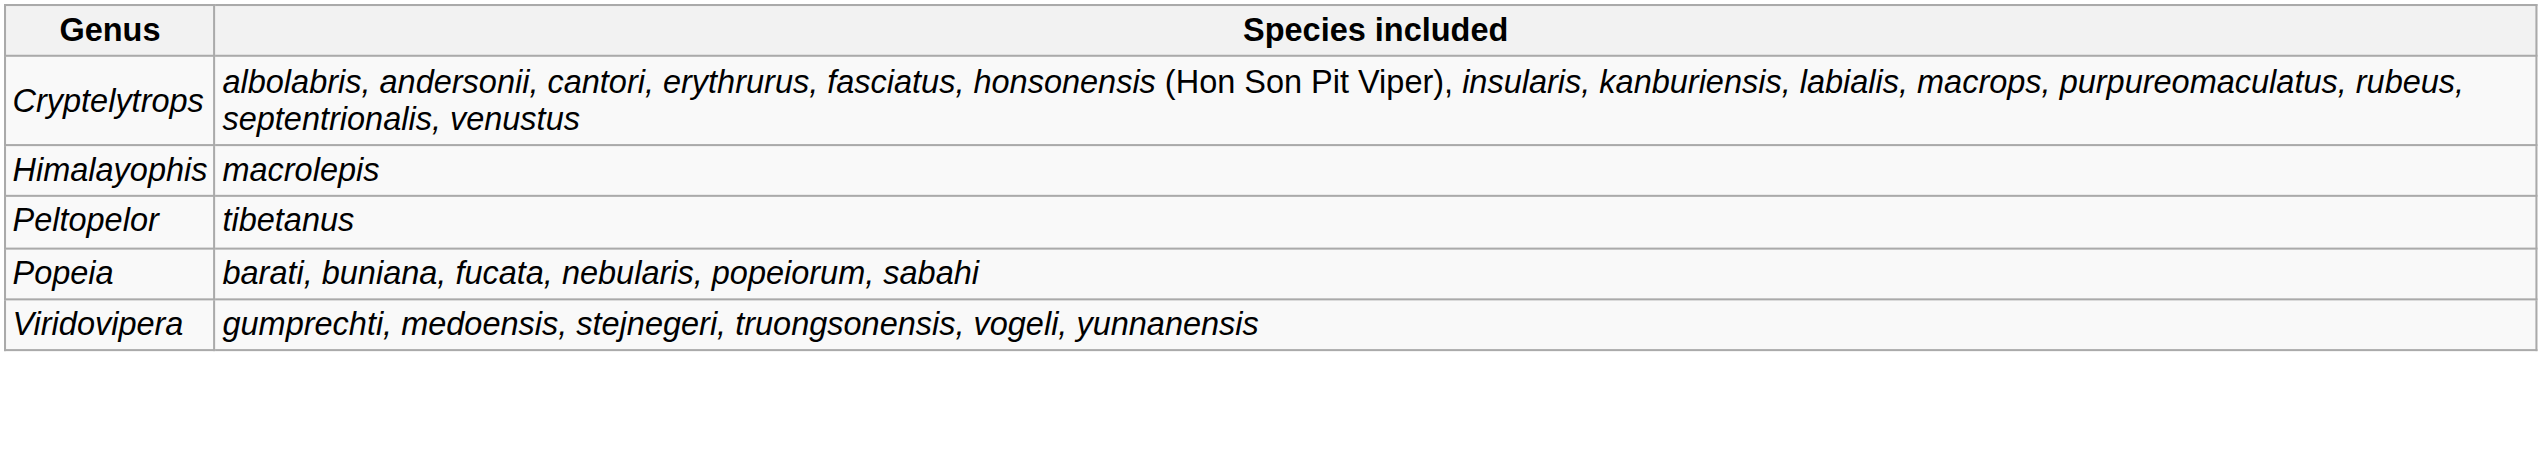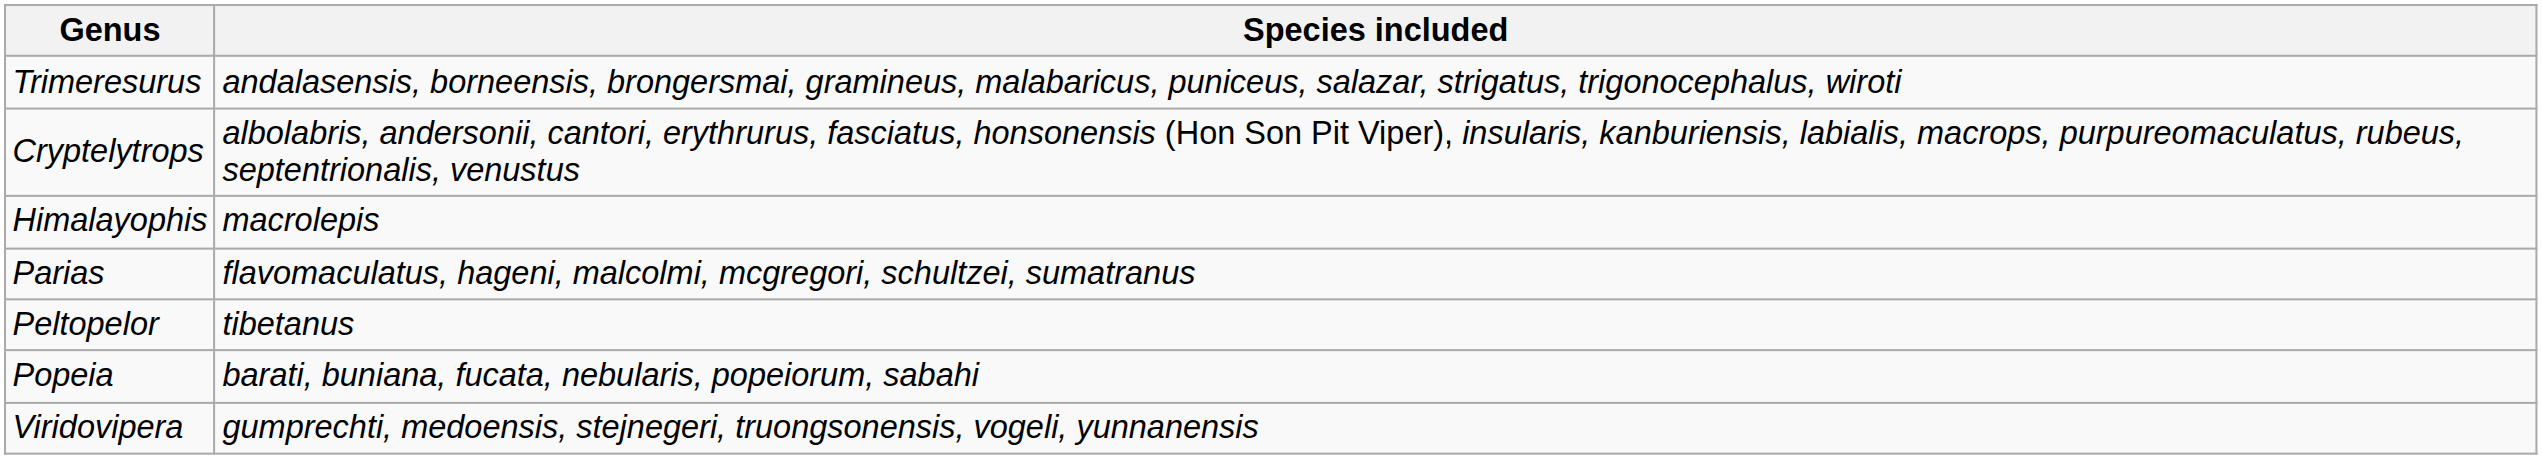 <table class="wikitable" border="1">
 <tr>
 <th>Genus</th>
 <th>Species included</th>
+</tr>
+<tr>
+<td><em>Trimeresurus</em></td>
+<td><em>andalasensis, borneensis, brongersmai, gramineus, malabaricus, puniceus, salazar, strigatus, trigonocephalus, wiroti</em></td>
 </tr>
 <tr>
 <td><em>Cryptelytrops</em></td>
 <td><em>albolabris, andersonii, cantori, erythrurus, fasciatus, honsonensis</em> (Hon Son Pit Viper), <em>insularis, kanburiensis, labialis, macrops, purpureomaculatus, rubeus, septentrionalis, venustus</em></td>
 </tr>
 <tr>
 <td><em>Himalayophis</em></td>
 <td><em>macrolepis</em></td>
+</tr>
+<tr>
+<td><em>Parias</em></td>
+<td><em>flavomaculatus, hageni, malcolmi, mcgregori, schultzei, sumatranus</em></td>
 </tr>
 <tr>
 <td><em>Peltopelor</em></td>
 <td><em>tibetanus</em></td>
 </tr>
 <tr>
 <td><em>Popeia</em></td>
 <td><em>barati, buniana, fucata, nebularis, popeiorum, sabahi</em></td>
 </tr>
 <tr>
 <td><em>Viridovipera</em></td>
 <td><em>gumprechti, medoensis, stejnegeri, truongsonensis, vogeli, yunnanensis</em></td>
 </tr>
 </table>
